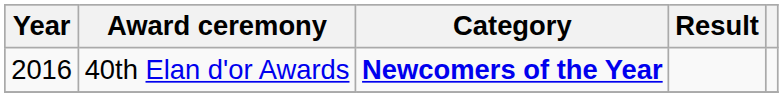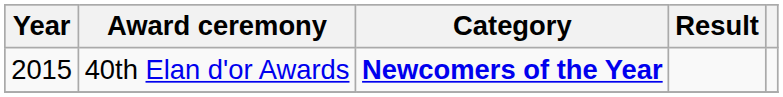 <table class="wikitable sortable">
 <tr>
 <th>Year</th>
 <th>Award ceremony</th>
 <th>Category</th>
 <th>Result</th>
 <th class="unsortable"></th>
 </tr>
 <tr>
-<td>2016</td>
+<td>2015</td>
 <td>40th <a href='#'>Elan d'or Awards</a></td>
 <td><strong><a href='#'>Newcomers of the Year</a></strong></td>
 <td></td>
 <td></td>
 </tr>
 <tr>
 </tr>
 </table>
